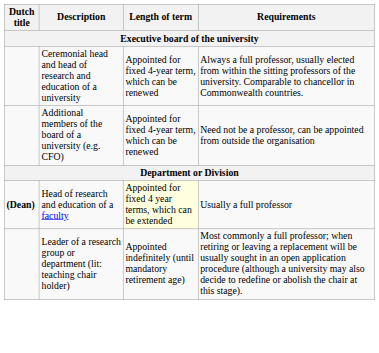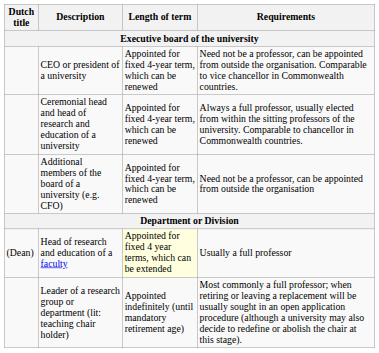 <table class="wikitable">
 <tr>
 <th>Dutch title</th>
 <th>Description</th>
 <th>Length of term</th>
 <th>Requirements</th>
 </tr>
 <tr>
 <th colspan=4>Executive board of the university</th>
+</tr>
+<tr>
+<td></td>
+<td>CEO or president of a university</td>
+<td>Appointed for fixed 4-year term, which can be renewed</td>
+<td>Need not be a professor, can be appointed from outside the organisation. Comparable to vice chancellor in Commonwealth countries.</td>
 </tr>
 <tr>
 <td></td>
 <td>Ceremonial head and head of research and education of a university</td>
 <td>Appointed for fixed 4-year term, which can be renewed</td>
 <td>Always a full professor, usually elected from within the sitting professors of the university. Comparable to chancellor in Commonwealth countries.</td>
 </tr>
 <tr>
 <td></td>
 <td>Additional members of the board of a university (e.g. CFO)</td>
 <td>Appointed for fixed 4-year term, which can be renewed</td>
 <td>Need not be a professor, can be appointed from outside the organisation</td>
 </tr>
 <tr>
 <th colspan=4>Department or Division</th>
 </tr>
 <tr>
-<td><strong> (Dean)</strong></td>
+<td> (Dean)</td>
 <td>Head of research and education of a <a href='#'>faculty</a></td>
 <td style="background: lightyellow;">Appointed for fixed 4 year terms, which can be extended</td>
 <td>Usually a full professor</td>
 </tr>
 <tr>
 <td></td>
 <td>Leader of a research group or department (lit: teaching chair holder)</td>
 <td>Appointed indefinitely (until mandatory retirement age)</td>
 <td>Most commonly a full professor; when retiring or leaving a replacement will be usually sought in an open application procedure (although a university may also decide to redefine or abolish the chair at this stage).</td>
 </tr>
 </table>
